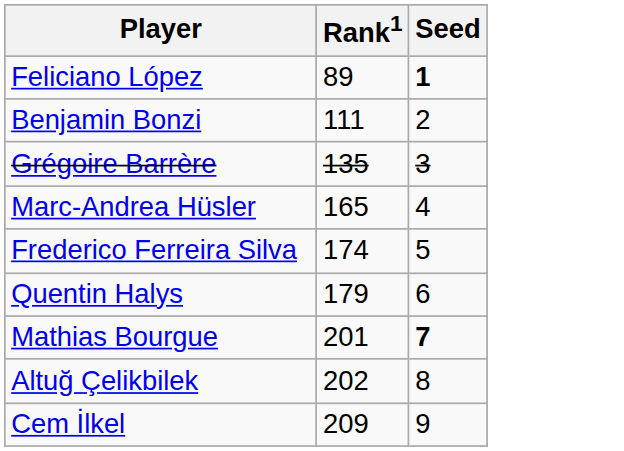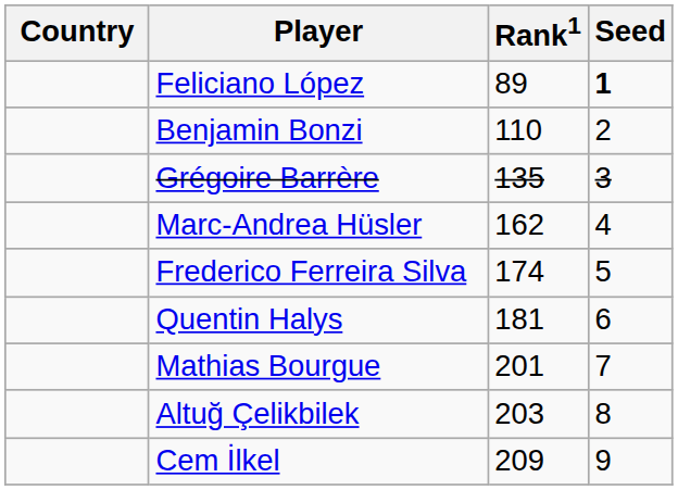 <table class="sortable wikitable">
 <tr>
+<th width="70">Country</th>
 <th width="175">Player</th>
 <th>Rank<sup>1</sup></th>
 <th>Seed</th>
 </tr>
 <tr>
+<td></td>
 <td><a href='#'>Feliciano López</a></td>
 <td>89</td>
 <td><strong>1</strong></td>
 </tr>
 <tr>
+<td></td>
 <td><a href='#'>Benjamin Bonzi</a></td>
-<td>111</td>
+<td>110</td>
 <td>2</td>
 </tr>
 <tr>
+<td><s></s></td>
 <td><s><a href='#'>Grégoire Barrère</a></s></td>
 <td><s>135</s></td>
 <td><s>3</s></td>
 </tr>
 <tr>
+<td></td>
 <td><a href='#'>Marc-Andrea Hüsler</a></td>
-<td>165</td>
+<td>162</td>
 <td>4</td>
 </tr>
 <tr>
+<td></td>
 <td><a href='#'>Frederico Ferreira Silva</a></td>
 <td>174</td>
 <td>5</td>
 </tr>
 <tr>
+<td></td>
 <td><a href='#'>Quentin Halys</a></td>
-<td>179</td>
+<td>181</td>
 <td>6</td>
 </tr>
 <tr>
+<td></td>
 <td><a href='#'>Mathias Bourgue</a></td>
 <td>201</td>
-<td><strong>7</strong></td>
+<td>7</td>
 </tr>
 <tr>
+<td></td>
 <td><a href='#'>Altuğ Çelikbilek</a></td>
-<td>202</td>
+<td>203</td>
 <td>8</td>
 </tr>
 <tr>
+<td></td>
 <td><a href='#'>Cem İlkel</a></td>
 <td>209</td>
 <td>9</td>
 </tr>
 </table>
